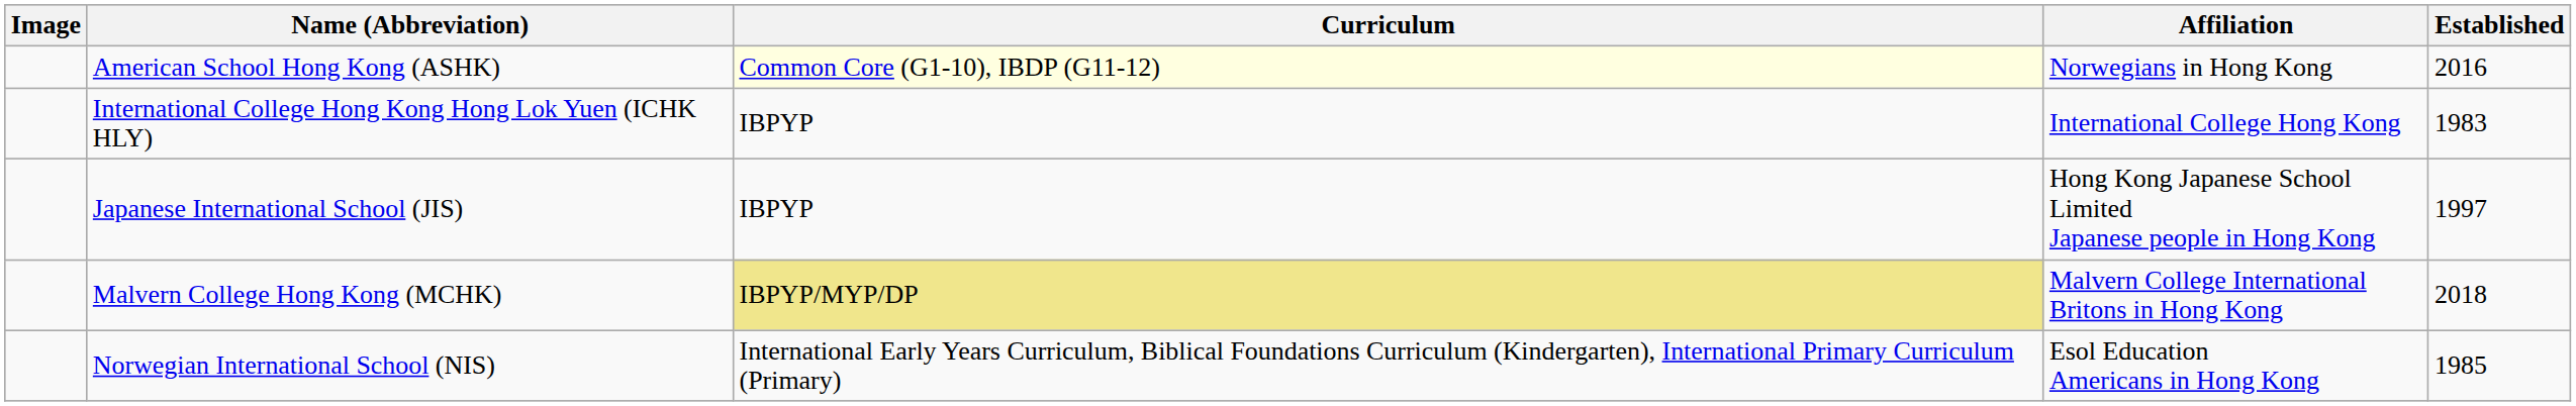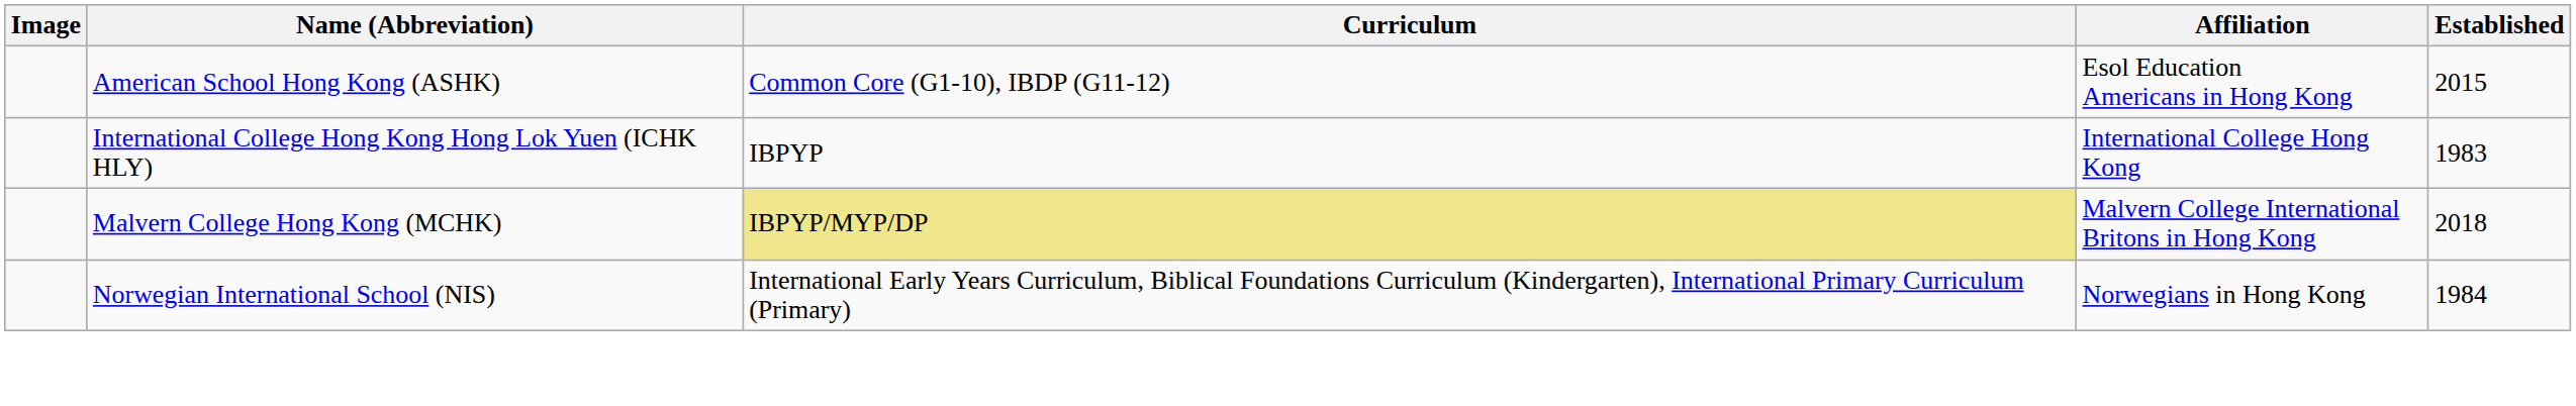 <table class="wikitable sortable">
 <tr>
 <th>Image</th>
 <th>Name (Abbreviation)</th>
 <th>Curriculum</th>
 <th>Affiliation</th>
 <th>Established</th>
 </tr>
 <tr>
 <td></td>
 <td><a href='#'>American School Hong Kong</a> (ASHK)</td>
-<td style="background: lightyellow;"><a href='#'>Common Core</a> (G1-10), IBDP (G11-12)</td>
-<td><a href='#'>Norwegians</a> in Hong Kong</td>
-<td>2016</td>
+<td><a href='#'>Common Core</a> (G1-10), IBDP (G11-12)</td>
+<td>Esol Education<br><a href='#'>Americans in Hong Kong</a></td>
+<td>2015</td>
 </tr>
 <tr>
 <td></td>
 <td><a href='#'>International College Hong Kong Hong Lok Yuen</a> (ICHK HLY)</td>
 <td>IBPYP</td>
 <td><a href='#'>International College Hong Kong</a></td>
 <td>1983</td>
-</tr>
-<tr>
-<td></td>
-<td><a href='#'>Japanese International School</a> (JIS)</td>
-<td>IBPYP</td>
-<td>Hong Kong Japanese School Limited<br><a href='#'>Japanese people in Hong Kong</a></td>
-<td>1997</td>
 </tr>
 <tr>
 <td></td>
 <td><a href='#'>Malvern College Hong Kong</a> (MCHK)</td>
 <td style="background: khaki;">IBPYP/MYP/DP</td>
 <td><a href='#'>Malvern College International</a><br><a href='#'>Britons in Hong Kong</a></td>
 <td>2018</td>
 </tr>
 <tr>
 <td></td>
 <td><a href='#'>Norwegian International School</a> (NIS)</td>
 <td>International Early Years Curriculum, Biblical Foundations Curriculum (Kindergarten), <a href='#'>International Primary Curriculum</a> (Primary)</td>
-<td>Esol Education<br><a href='#'>Americans in Hong Kong</a></td>
-<td>1985</td>
+<td><a href='#'>Norwegians</a> in Hong Kong</td>
+<td>1984</td>
 </tr>
 </table>
